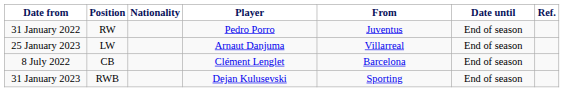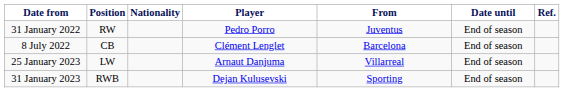 <table class="wikitable" style="text-align:center">
 <tr>
 <th style="background:#FFFFFF; color:#081159; width:120px;">Date from</th>
 <th style="background:#FFFFFF; color:#081159; width:50px;">Position</th>
 <th style="background:#FFFFFF; color:#081159; width:50px;">Nationality</th>
 <th style="background:#FFFFFF; color:#081159; width:200px;">Player</th>
 <th style="background:#FFFFFF; color:#081159; width:200px;">From</th>
 <th style="background:#FFFFFF; color:#081159; width:120px;">Date until</th>
 <th style="background:#FFFFFF; color:#081159; width:30px;">Ref.</th>
 </tr>
 <tr>
 <td>31 January 2022</td>
 <td>RW</td>
 <td></td>
 <td><a href='#'>Pedro Porro</a></td>
 <td> <a href='#'>Juventus</a></td>
 <td>End of season</td>
 <td></td>
 </tr>
 <tr>
+<td>8 July 2022</td>
+<td>CB</td>
+<td></td>
+<td><a href='#'>Clément Lenglet</a></td>
+<td> <a href='#'>Barcelona</a></td>
+<td>End of season</td>
+<td></td>
+</tr>
+<tr>
 <td>25 January 2023</td>
 <td>LW</td>
 <td></td>
 <td><a href='#'>Arnaut Danjuma</a></td>
 <td> <a href='#'>Villarreal</a></td>
-<td>End of season</td>
-<td></td>
-</tr>
-<tr>
-<td>8 July 2022</td>
-<td>CB</td>
-<td></td>
-<td><a href='#'>Clément Lenglet</a></td>
-<td> <a href='#'>Barcelona</a></td>
 <td>End of season</td>
 <td></td>
 </tr>
 <tr>
 <td>31 January 2023</td>
 <td>RWB</td>
 <td></td>
 <td><a href='#'>Dejan Kulusevski</a></td>
 <td> <a href='#'>Sporting</a></td>
 <td>End of season</td>
 <td></td>
 </tr>
 </table>
